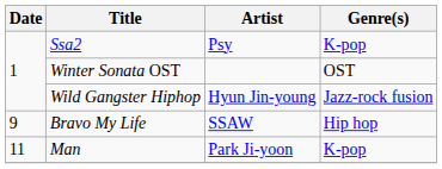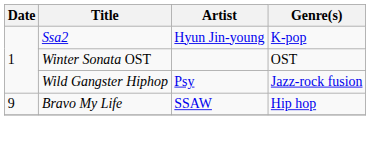 <table class="wikitable" style="text-align: left;">
 <tr>
 <th>Date</th>
 <th>Title</th>
 <th>Artist</th>
 <th>Genre(s)</th>
 </tr>
 <tr>
 <td rowspan="3">1</td>
 <td><em><a href='#'>Ssa2</a></em></td>
-<td><a href='#'>Psy</a></td>
+<td><a href='#'>Hyun Jin-young</a></td>
 <td><a href='#'>K-pop</a></td>
 </tr>
 <tr>
 <td><em>Winter Sonata</em> OST</td>
 <td></td>
 <td>OST</td>
 </tr>
 <tr>
 <td><em>Wild Gangster Hiphop</em></td>
-<td><a href='#'>Hyun Jin-young</a></td>
+<td><a href='#'>Psy</a></td>
 <td><a href='#'>Jazz-rock fusion</a></td>
 </tr>
 <tr>
 <td rowspan="1">9</td>
 <td><em>Bravo My Life</em></td>
 <td><a href='#'>SSAW</a></td>
 <td><a href='#'>Hip hop</a></td>
 </tr>
 <tr>
-<td>11</td>
-<td><em>Man</em></td>
-<td><a href='#'>Park Ji-yoon</a></td>
-<td><a href='#'>K-pop</a></td>
-</tr>
-<tr>
 </tr>
 </table>
